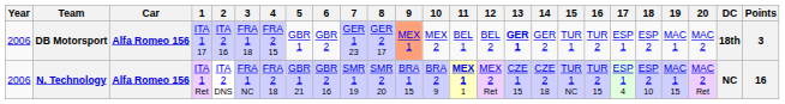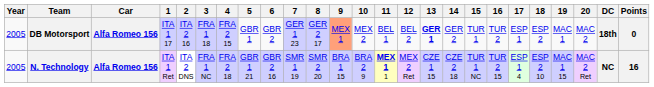 <table class="wikitable" style="text-align:center; font-size:85%">
 <tr>
 <th>Year</th>
 <th>Team</th>
 <th>Car</th>
 <th>1</th>
 <th>2</th>
 <th>3</th>
 <th>4</th>
 <th>5</th>
 <th>6</th>
 <th>7</th>
 <th>8</th>
 <th>9</th>
 <th>10</th>
 <th>11</th>
 <th>12</th>
 <th>13</th>
 <th>14</th>
 <th>15</th>
 <th>16</th>
 <th>17</th>
 <th>18</th>
 <th>19</th>
 <th>20</th>
 <th>DC</th>
 <th>Points</th>
 </tr>
 <tr>
-<td><a href='#'>2006</a></td>
+<td><a href='#'>2005</a></td>
 <th>DB Motorsport</th>
 <th><a href='#'>Alfa Romeo 156</a></th>
 <td style="background:#cfcfff;"><a href='#'>ITA<br>1</a><br><small>17</small></td>
 <td style="background:#cfcfff;"><a href='#'>ITA<br>2</a><br><small>16</small></td>
 <td style="background:#cfcfff;"><a href='#'>FRA<br>1</a><br><small>18</small></td>
 <td style="background:#cfcfff;"><a href='#'>FRA<br>2</a><br><small>15</small></td>
 <td><a href='#'>GBR<br>1</a></td>
 <td><a href='#'>GBR<br>2</a></td>
 <td style="background:#cfcfff;"><a href='#'>GER<br>1</a><br><small>23</small></td>
 <td style="background:#cfcfff;"><a href='#'>GER<br>2</a><br><small>17</small></td>
 <td style="background: lightsalmon;"><a href='#'>MEX<br>1</a></td>
 <td><a href='#'>MEX<br>2</a></td>
 <td><a href='#'>BEL<br>1</a></td>
 <td><a href='#'>BEL<br>2</a></td>
 <td><strong><a href='#'>GER<br>1</a></strong></td>
 <td><a href='#'>GER<br>2</a></td>
 <td><a href='#'>TUR<br>1</a></td>
 <td><a href='#'>TUR<br>2</a></td>
 <td><a href='#'>ESP<br>1</a></td>
 <td><a href='#'>ESP<br>2</a></td>
 <td><a href='#'>MAC<br>1</a></td>
 <td><a href='#'>MAC<br>2</a></td>
 <th>18th</th>
-<th>3</th>
+<th>0</th>
 </tr>
 <tr>
-<td><a href='#'>2006</a></td>
+<td><a href='#'>2005</a></td>
 <th><a href='#'>N. Technology</a></th>
 <th><a href='#'>Alfa Romeo 156</a></th>
 <td style="background:#efcfff;"><a href='#'>ITA<br>1</a><br><small>Ret</small></td>
 <td style="background:#ffffff;"><a href='#'>ITA<br>2</a><br><small>DNS</small></td>
 <td style="background:#cfcfff;"><a href='#'>FRA<br>1</a><br><small>NC</small></td>
 <td style="background:#cfcfff;"><a href='#'>FRA<br>2</a><br><small>18</small></td>
 <td style="background:#cfcfff;"><a href='#'>GBR<br>1</a><br><small>21</small></td>
 <td style="background:#cfcfff;"><a href='#'>GBR<br>2</a><br><small>16</small></td>
 <td style="background:#cfcfff;"><a href='#'>SMR<br>1</a><br><small>19</small></td>
 <td style="background:#cfcfff;"><a href='#'>SMR<br>2</a><br><small>20</small></td>
 <td style="background:#cfcfff;"><a href='#'>BRA<br>1</a><br><small>15</small></td>
 <td style="background:#cfcfff;"><a href='#'>BRA<br>2</a><br><small>9</small></td>
 <td style="background:#ffffbf;"><strong><a href='#'>MEX<br>1</a></strong><br><small>1</small></td>
 <td style="background:#efcfff;"><a href='#'>MEX<br>2</a><br><small>Ret</small></td>
 <td style="background:#cfcfff;"><a href='#'>CZE<br>1</a><br><small>15</small></td>
 <td style="background:#cfcfff;"><a href='#'>CZE<br>2</a><br><small>18</small></td>
 <td style="background:#cfcfff;"><a href='#'>TUR<br>1</a><br><small>NC</small></td>
 <td style="background:#cfcfff;"><a href='#'>TUR<br>2</a><br><small>15</small></td>
 <td style="background:#dfffdf;"><a href='#'>ESP<br>1</a><br><small>4</small></td>
 <td style="background:#cfcfff;"><a href='#'>ESP<br>2</a><br><small>10</small></td>
 <td style="background:#cfcfff;"><a href='#'>MAC<br>1</a><br><small>15</small></td>
 <td style="background:#efcfff;"><a href='#'>MAC<br>2</a><br><small>Ret</small></td>
 <th>NC</th>
 <th>16</th>
 </tr>
 </table>
